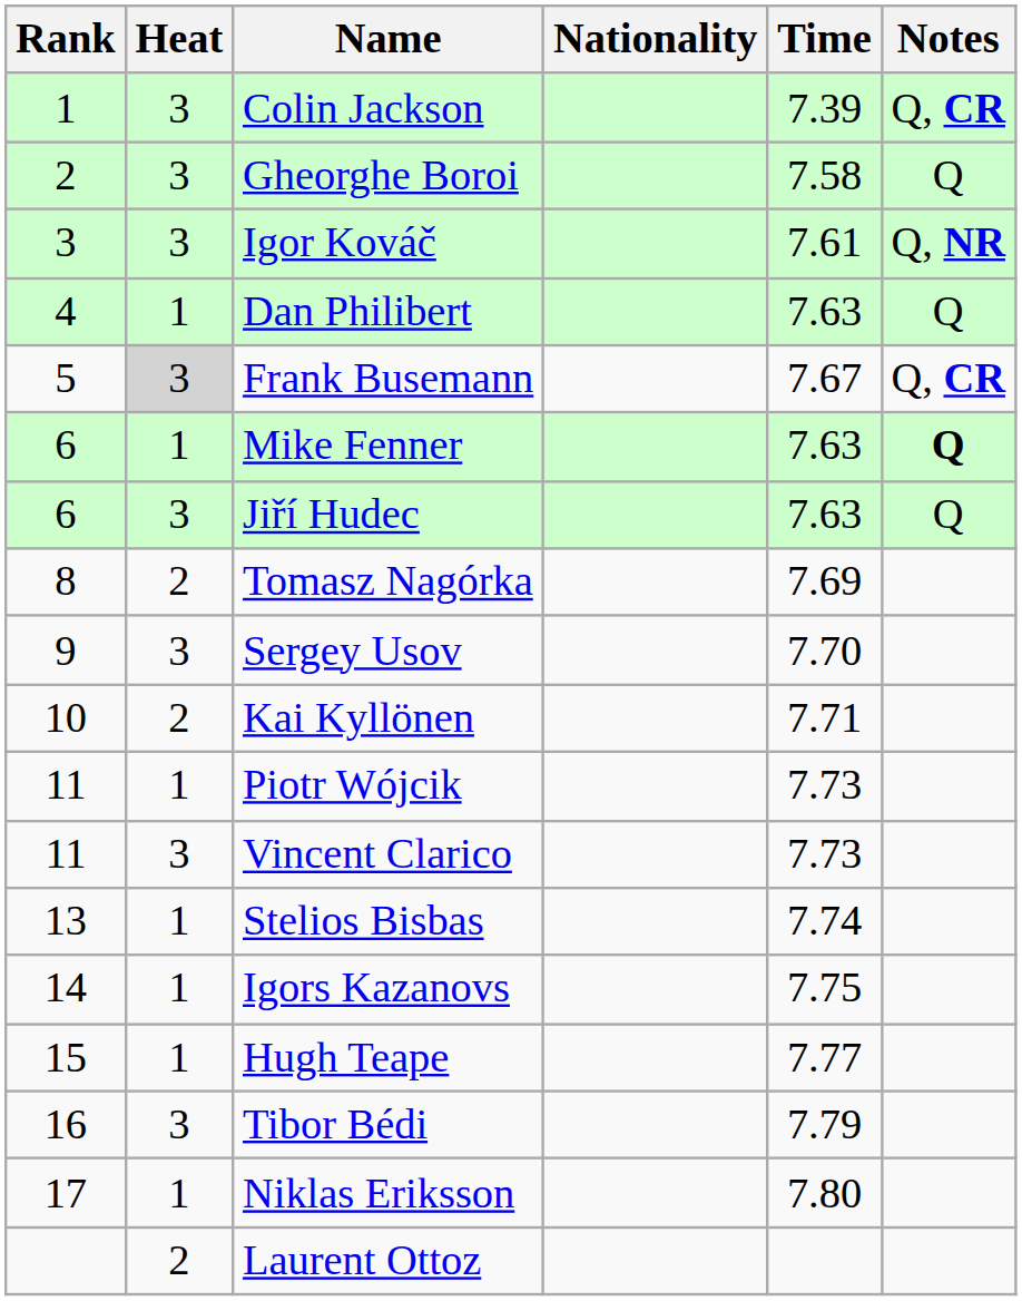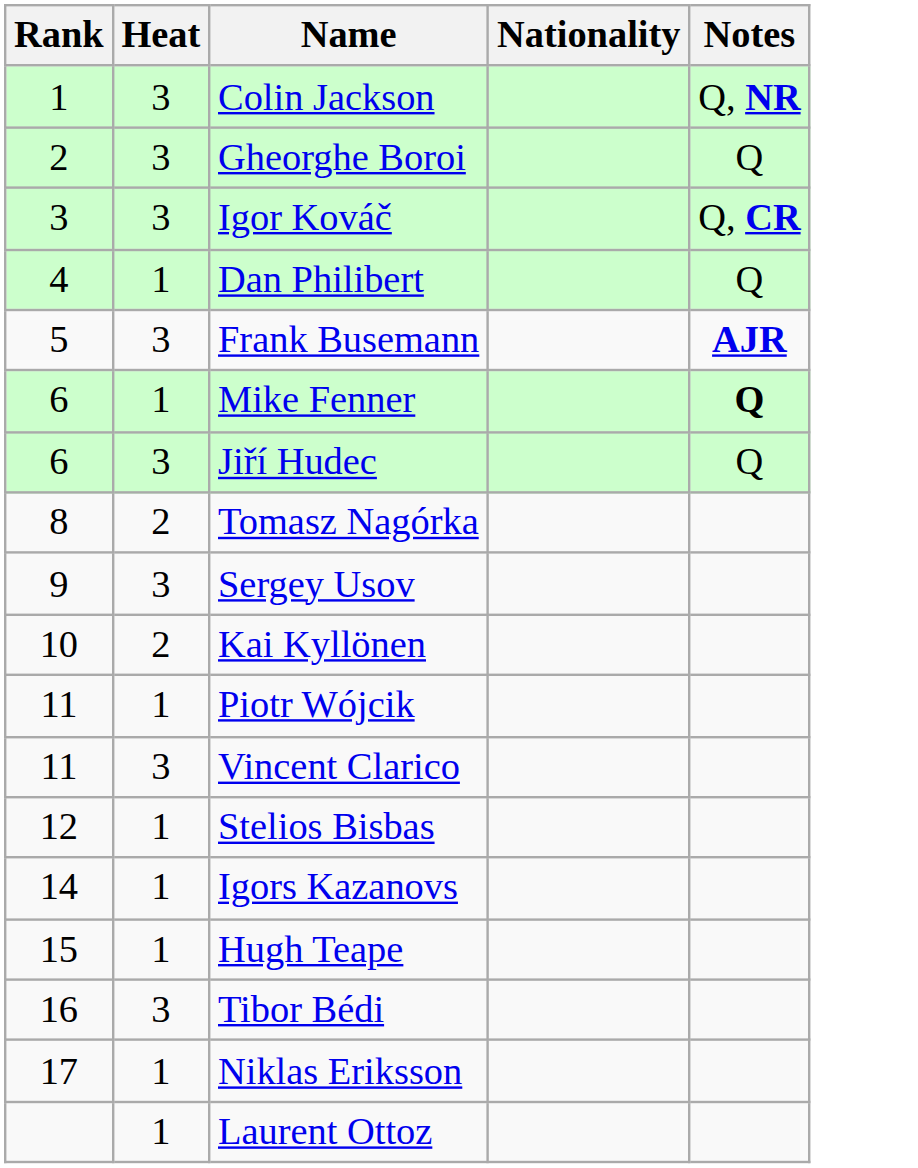 <table class="wikitable sortable" style="text-align:center">
 <tr>
 <th>Rank</th>
 <th>Heat</th>
 <th>Name</th>
 <th>Nationality</th>
-<th>Time</th>
 <th>Notes</th>
 </tr>
 <tr bgcolor=ccffcc>
 <td>1</td>
 <td>3</td>
 <td align="left"><a href='#'>Colin Jackson</a></td>
 <td align=left></td>
-<td>7.39</td>
-<td>Q, <strong><a href='#'>CR</a></strong></td>
+<td>Q, <strong><a href='#'>NR</a></strong></td>
 </tr>
 <tr bgcolor=ccffcc>
 <td>2</td>
 <td>3</td>
 <td align="left"><a href='#'>Gheorghe Boroi</a></td>
 <td align=left></td>
-<td>7.58</td>
 <td>Q</td>
 </tr>
 <tr bgcolor=ccffcc>
 <td>3</td>
 <td>3</td>
 <td align="left"><a href='#'>Igor Kováč</a></td>
 <td align=left></td>
-<td>7.61</td>
-<td>Q, <strong><a href='#'>NR</a></strong></td>
+<td>Q, <strong><a href='#'>CR</a></strong></td>
 </tr>
 <tr bgcolor=ccffcc>
 <td>4</td>
 <td>1</td>
 <td align="left"><a href='#'>Dan Philibert</a></td>
 <td align=left></td>
-<td>7.63</td>
 <td>Q</td>
 </tr>
 <tr>
 <td>5</td>
-<td style="background: lightgrey;">3</td>
+<td>3</td>
 <td align="left"><a href='#'>Frank Busemann</a></td>
 <td align=left></td>
-<td>7.67</td>
-<td>Q, <strong><a href='#'>CR</a></strong></td>
+<td><strong><a href='#'>AJR</a></strong></td>
 </tr>
 <tr bgcolor=ccffcc>
 <td>6</td>
 <td>1</td>
 <td align="left"><a href='#'>Mike Fenner</a></td>
 <td align=left></td>
-<td>7.63</td>
 <td><strong>Q</strong></td>
 </tr>
 <tr bgcolor=ccffcc>
 <td>6</td>
 <td>3</td>
 <td align="left"><a href='#'>Jiří Hudec</a></td>
 <td align=left></td>
-<td>7.63</td>
 <td>Q</td>
 </tr>
 <tr>
 <td>8</td>
 <td>2</td>
 <td align="left"><a href='#'>Tomasz Nagórka</a></td>
 <td align=left></td>
-<td>7.69</td>
 <td></td>
 </tr>
 <tr>
 <td>9</td>
 <td>3</td>
 <td align="left"><a href='#'>Sergey Usov</a></td>
 <td align=left></td>
-<td>7.70</td>
 <td></td>
 </tr>
 <tr>
 <td>10</td>
 <td>2</td>
 <td align="left"><a href='#'>Kai Kyllönen</a></td>
 <td align=left></td>
-<td>7.71</td>
 <td></td>
 </tr>
 <tr>
 <td>11</td>
 <td>1</td>
 <td align="left"><a href='#'>Piotr Wójcik</a></td>
 <td align=left></td>
-<td>7.73</td>
 <td></td>
 </tr>
 <tr>
 <td>11</td>
 <td>3</td>
 <td align="left"><a href='#'>Vincent Clarico</a></td>
 <td align=left></td>
-<td>7.73</td>
 <td></td>
 </tr>
 <tr>
-<td>13</td>
+<td>12</td>
 <td>1</td>
 <td align="left"><a href='#'>Stelios Bisbas</a></td>
 <td align=left></td>
-<td>7.74</td>
 <td></td>
 </tr>
 <tr>
 <td>14</td>
 <td>1</td>
 <td align="left"><a href='#'>Igors Kazanovs</a></td>
 <td align=left></td>
-<td>7.75</td>
 <td></td>
 </tr>
 <tr>
 <td>15</td>
 <td>1</td>
 <td align="left"><a href='#'>Hugh Teape</a></td>
 <td align=left></td>
-<td>7.77</td>
 <td></td>
 </tr>
 <tr>
 <td>16</td>
 <td>3</td>
 <td align="left"><a href='#'>Tibor Bédi</a></td>
 <td align=left></td>
-<td>7.79</td>
 <td></td>
 </tr>
 <tr>
 <td>17</td>
 <td>1</td>
 <td align="left"><a href='#'>Niklas Eriksson</a></td>
 <td align=left></td>
-<td>7.80</td>
 <td></td>
 </tr>
 <tr>
 <td></td>
-<td>2</td>
+<td>1</td>
 <td align="left"><a href='#'>Laurent Ottoz</a></td>
 <td align=left></td>
 <td></td>
-<td></td>
 </tr>
 </table>
